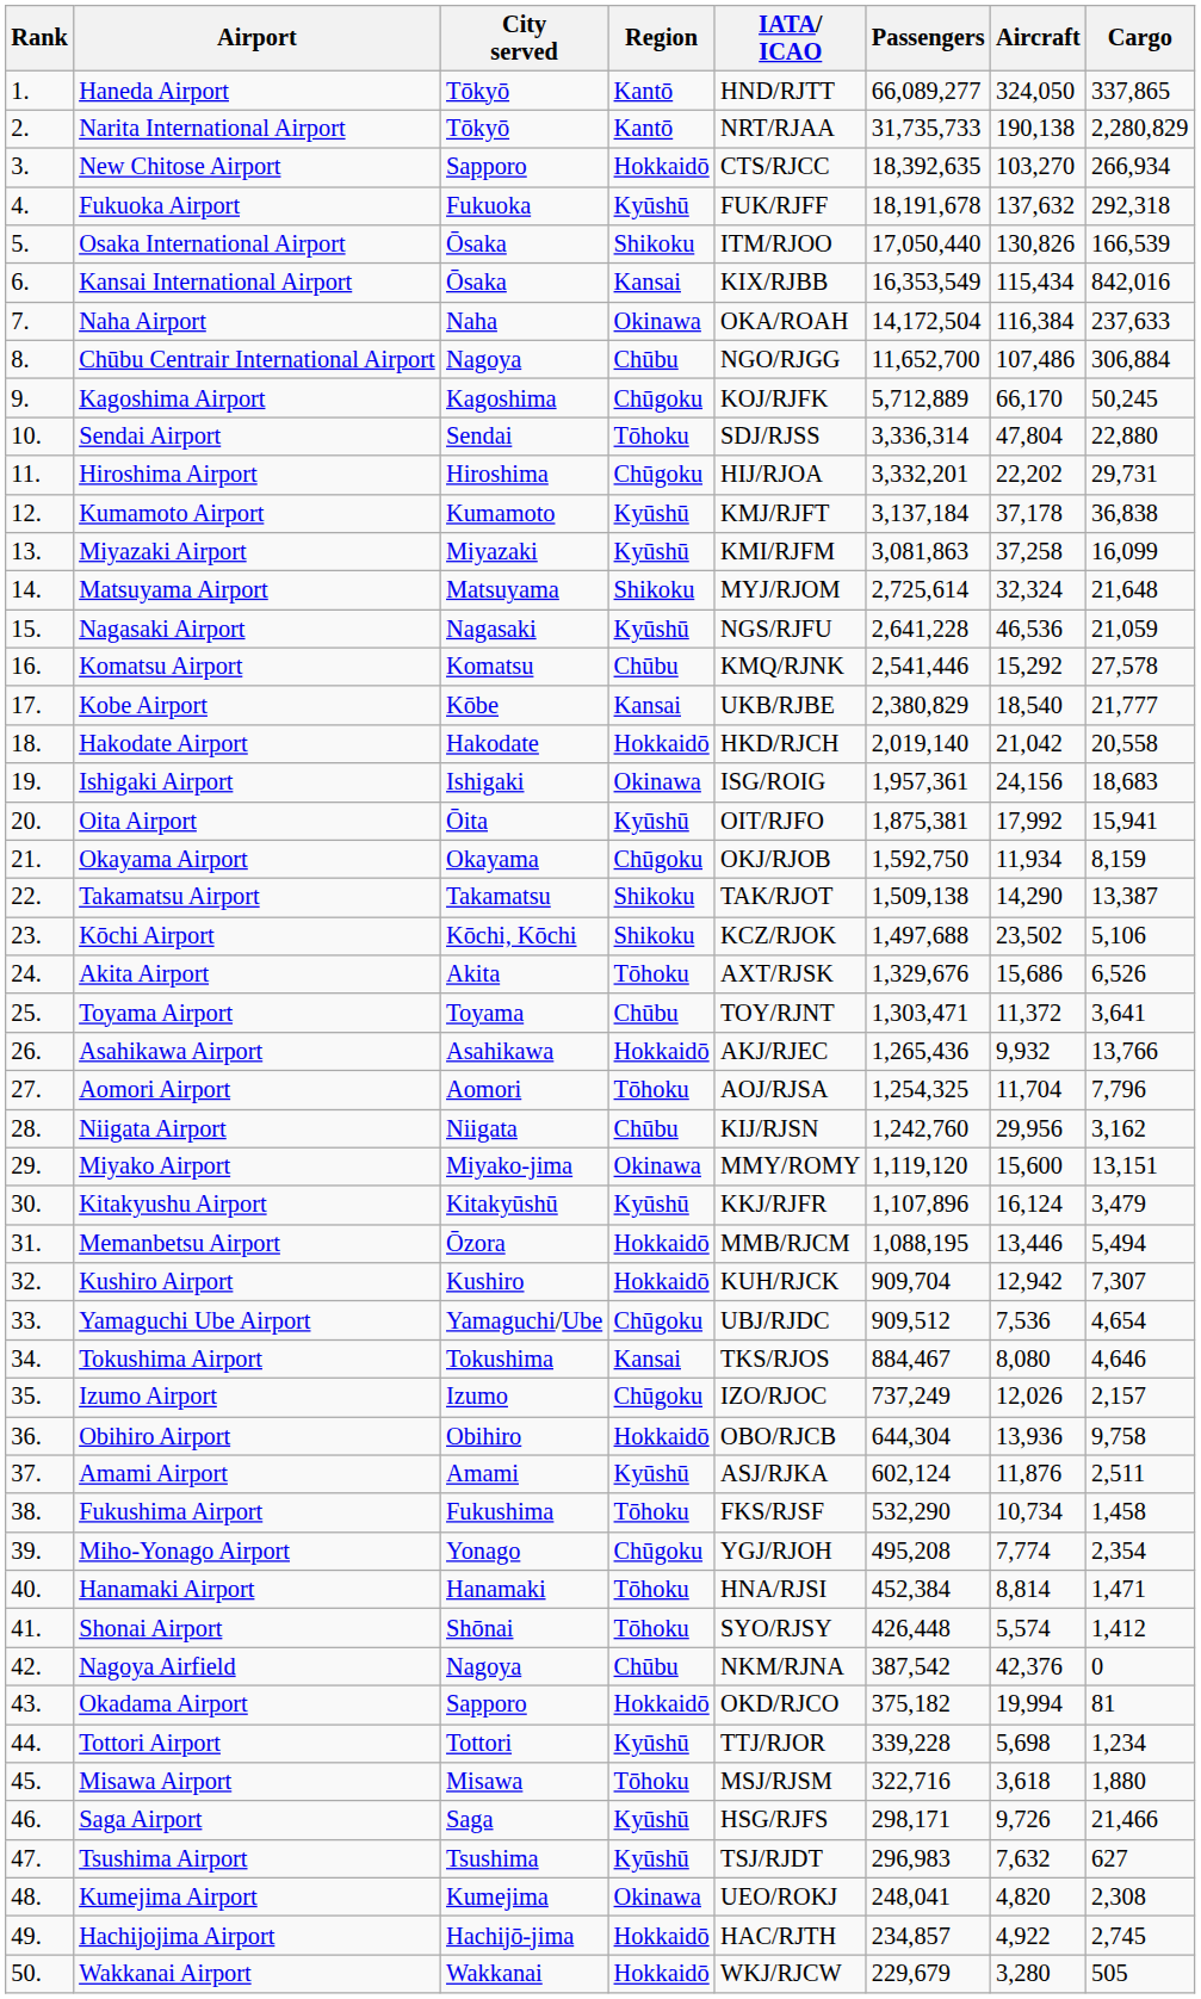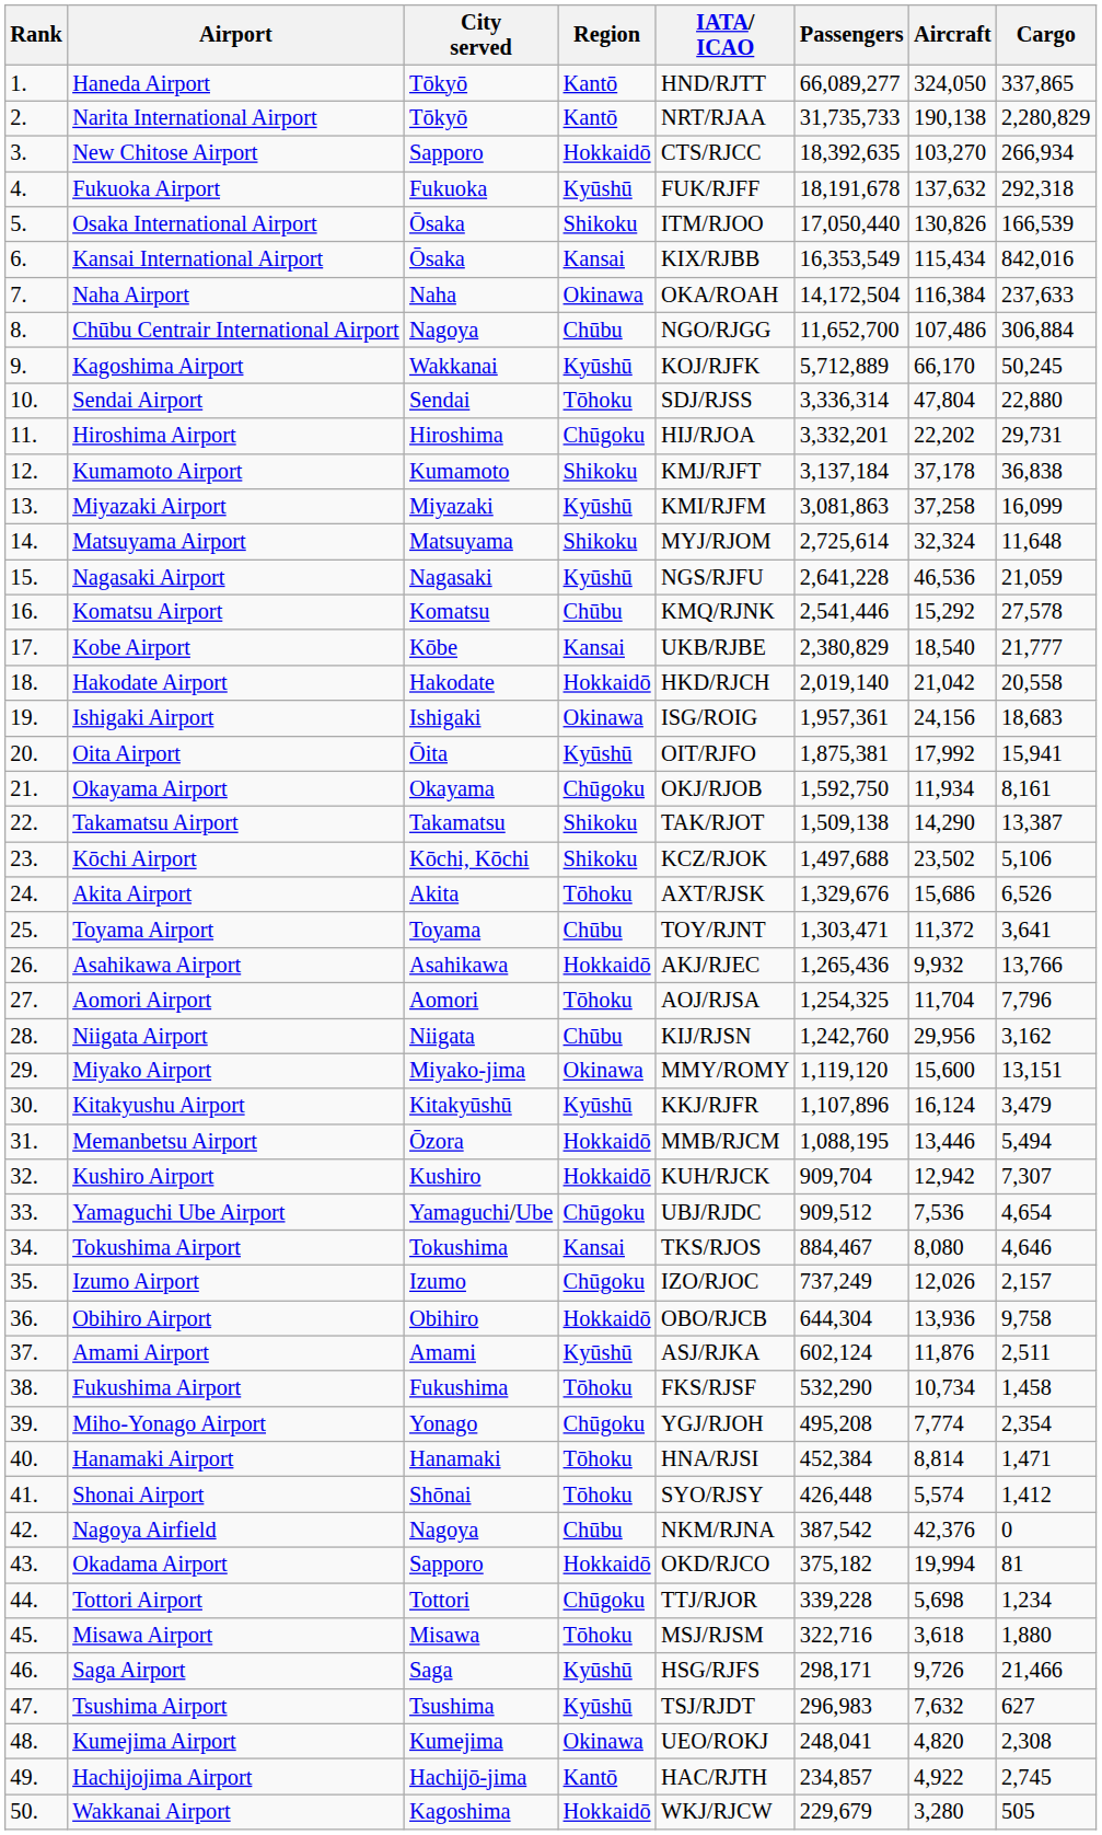 <table class="wikitable sortable">
 <tr>
 <th>Rank</th>
 <th>Airport</th>
 <th>City<br>served</th>
 <th>Region</th>
 <th><a href='#'>IATA</a>/<br><a href='#'>ICAO</a></th>
 <th>Passengers</th>
 <th>Aircraft</th>
 <th>Cargo</th>
 </tr>
 <tr>
 <td>1.</td>
 <td><a href='#'>Haneda Airport</a></td>
 <td><a href='#'>Tōkyō</a></td>
 <td><a href='#'>Kantō</a></td>
 <td>HND/RJTT</td>
 <td>66,089,277</td>
 <td>324,050</td>
 <td>337,865</td>
 </tr>
 <tr>
 <td>2.</td>
 <td><a href='#'>Narita International Airport</a></td>
 <td><a href='#'>Tōkyō</a></td>
 <td><a href='#'>Kantō</a></td>
 <td>NRT/RJAA</td>
 <td>31,735,733</td>
 <td>190,138</td>
 <td>2,280,829</td>
 </tr>
 <tr>
 <td>3.</td>
 <td><a href='#'>New Chitose Airport</a></td>
 <td><a href='#'>Sapporo</a></td>
 <td><a href='#'>Hokkaidō</a></td>
 <td>CTS/RJCC</td>
 <td>18,392,635</td>
 <td>103,270</td>
 <td>266,934</td>
 </tr>
 <tr>
 <td>4.</td>
 <td><a href='#'>Fukuoka Airport</a></td>
 <td><a href='#'>Fukuoka</a></td>
 <td><a href='#'>Kyūshū</a></td>
 <td>FUK/RJFF</td>
 <td>18,191,678</td>
 <td>137,632</td>
 <td>292,318</td>
 </tr>
 <tr>
 <td>5.</td>
 <td><a href='#'>Osaka International Airport</a></td>
 <td><a href='#'>Ōsaka</a></td>
 <td><a href='#'>Shikoku</a></td>
 <td>ITM/RJOO</td>
 <td>17,050,440</td>
 <td>130,826</td>
 <td>166,539</td>
 </tr>
 <tr>
 <td>6.</td>
 <td><a href='#'>Kansai International Airport</a></td>
 <td><a href='#'>Ōsaka</a></td>
 <td><a href='#'>Kansai</a></td>
 <td>KIX/RJBB</td>
 <td>16,353,549</td>
 <td>115,434</td>
 <td>842,016</td>
 </tr>
 <tr>
 <td>7.</td>
 <td><a href='#'>Naha Airport</a></td>
 <td><a href='#'>Naha</a></td>
 <td><a href='#'>Okinawa</a></td>
 <td>OKA/ROAH</td>
 <td>14,172,504</td>
 <td>116,384</td>
 <td>237,633</td>
 </tr>
 <tr>
 <td>8.</td>
 <td><a href='#'>Chūbu Centrair International Airport</a></td>
 <td><a href='#'>Nagoya</a></td>
 <td><a href='#'>Chūbu</a></td>
 <td>NGO/RJGG</td>
 <td>11,652,700</td>
 <td>107,486</td>
 <td>306,884</td>
 </tr>
 <tr>
 <td>9.</td>
 <td><a href='#'>Kagoshima Airport</a></td>
-<td><a href='#'>Kagoshima</a></td>
-<td><a href='#'>Chūgoku</a></td>
+<td><a href='#'>Wakkanai</a></td>
+<td><a href='#'>Kyūshū</a></td>
 <td>KOJ/RJFK</td>
 <td>5,712,889</td>
 <td>66,170</td>
 <td>50,245</td>
 </tr>
 <tr>
 <td>10.</td>
 <td><a href='#'>Sendai Airport</a></td>
 <td><a href='#'>Sendai</a></td>
 <td><a href='#'>Tōhoku</a></td>
 <td>SDJ/RJSS</td>
 <td>3,336,314</td>
 <td>47,804</td>
 <td>22,880</td>
 </tr>
 <tr>
 <td>11.</td>
 <td><a href='#'>Hiroshima Airport</a></td>
 <td><a href='#'>Hiroshima</a></td>
 <td><a href='#'>Chūgoku</a></td>
 <td>HIJ/RJOA</td>
 <td>3,332,201</td>
 <td>22,202</td>
 <td>29,731</td>
 </tr>
 <tr>
 <td>12.</td>
 <td><a href='#'>Kumamoto Airport</a></td>
 <td><a href='#'>Kumamoto</a></td>
-<td><a href='#'>Kyūshū</a></td>
+<td><a href='#'>Shikoku</a></td>
 <td>KMJ/RJFT</td>
 <td>3,137,184</td>
 <td>37,178</td>
 <td>36,838</td>
 </tr>
 <tr>
 <td>13.</td>
 <td><a href='#'>Miyazaki Airport</a></td>
 <td><a href='#'>Miyazaki</a></td>
 <td><a href='#'>Kyūshū</a></td>
 <td>KMI/RJFM</td>
 <td>3,081,863</td>
 <td>37,258</td>
 <td>16,099</td>
 </tr>
 <tr>
 <td>14.</td>
 <td><a href='#'>Matsuyama Airport</a></td>
 <td><a href='#'>Matsuyama</a></td>
 <td><a href='#'>Shikoku</a></td>
 <td>MYJ/RJOM</td>
 <td>2,725,614</td>
 <td>32,324</td>
-<td>21,648</td>
+<td>11,648</td>
 </tr>
 <tr>
 <td>15.</td>
 <td><a href='#'>Nagasaki Airport</a></td>
 <td><a href='#'>Nagasaki</a></td>
 <td><a href='#'>Kyūshū</a></td>
 <td>NGS/RJFU</td>
 <td>2,641,228</td>
 <td>46,536</td>
 <td>21,059</td>
 </tr>
 <tr>
 <td>16.</td>
 <td><a href='#'>Komatsu Airport</a></td>
 <td><a href='#'>Komatsu</a></td>
 <td><a href='#'>Chūbu</a></td>
 <td>KMQ/RJNK</td>
 <td>2,541,446</td>
 <td>15,292</td>
 <td>27,578</td>
 </tr>
 <tr>
 <td>17.</td>
 <td><a href='#'>Kobe Airport</a></td>
 <td><a href='#'>Kōbe</a></td>
 <td><a href='#'>Kansai</a></td>
 <td>UKB/RJBE</td>
 <td>2,380,829</td>
 <td>18,540</td>
 <td>21,777</td>
 </tr>
 <tr>
 <td>18.</td>
 <td><a href='#'>Hakodate Airport</a></td>
 <td><a href='#'>Hakodate</a></td>
 <td><a href='#'>Hokkaidō</a></td>
 <td>HKD/RJCH</td>
 <td>2,019,140</td>
 <td>21,042</td>
 <td>20,558</td>
 </tr>
 <tr>
 <td>19.</td>
 <td><a href='#'>Ishigaki Airport</a></td>
 <td><a href='#'>Ishigaki</a></td>
 <td><a href='#'>Okinawa</a></td>
 <td>ISG/ROIG</td>
 <td>1,957,361</td>
 <td>24,156</td>
 <td>18,683</td>
 </tr>
 <tr>
 <td>20.</td>
 <td><a href='#'>Oita Airport</a></td>
 <td><a href='#'>Ōita</a></td>
 <td><a href='#'>Kyūshū</a></td>
 <td>OIT/RJFO</td>
 <td>1,875,381</td>
 <td>17,992</td>
 <td>15,941</td>
 </tr>
 <tr>
 <td>21.</td>
 <td><a href='#'>Okayama Airport</a></td>
 <td><a href='#'>Okayama</a></td>
 <td><a href='#'>Chūgoku</a></td>
 <td>OKJ/RJOB</td>
 <td>1,592,750</td>
 <td>11,934</td>
-<td>8,159</td>
+<td>8,161</td>
 </tr>
 <tr>
 <td>22.</td>
 <td><a href='#'>Takamatsu Airport</a></td>
 <td><a href='#'>Takamatsu</a></td>
 <td><a href='#'>Shikoku</a></td>
 <td>TAK/RJOT</td>
 <td>1,509,138</td>
 <td>14,290</td>
 <td>13,387</td>
 </tr>
 <tr>
 <td>23.</td>
 <td><a href='#'>Kōchi Airport</a></td>
 <td><a href='#'>Kōchi, Kōchi</a></td>
 <td><a href='#'>Shikoku</a></td>
 <td>KCZ/RJOK</td>
 <td>1,497,688</td>
 <td>23,502</td>
 <td>5,106</td>
 </tr>
 <tr>
 <td>24.</td>
 <td><a href='#'>Akita Airport</a></td>
 <td><a href='#'>Akita</a></td>
 <td><a href='#'>Tōhoku</a></td>
 <td>AXT/RJSK</td>
 <td>1,329,676</td>
 <td>15,686</td>
 <td>6,526</td>
 </tr>
 <tr>
 <td>25.</td>
 <td><a href='#'>Toyama Airport</a></td>
 <td><a href='#'>Toyama</a></td>
 <td><a href='#'>Chūbu</a></td>
 <td>TOY/RJNT</td>
 <td>1,303,471</td>
 <td>11,372</td>
 <td>3,641</td>
 </tr>
 <tr>
 <td>26.</td>
 <td><a href='#'>Asahikawa Airport</a></td>
 <td><a href='#'>Asahikawa</a></td>
 <td><a href='#'>Hokkaidō</a></td>
 <td>AKJ/RJEC</td>
 <td>1,265,436</td>
 <td>9,932</td>
 <td>13,766</td>
 </tr>
 <tr>
 <td>27.</td>
 <td><a href='#'>Aomori Airport</a></td>
 <td><a href='#'>Aomori</a></td>
 <td><a href='#'>Tōhoku</a></td>
 <td>AOJ/RJSA</td>
 <td>1,254,325</td>
 <td>11,704</td>
 <td>7,796</td>
 </tr>
 <tr>
 <td>28.</td>
 <td><a href='#'>Niigata Airport</a></td>
 <td><a href='#'>Niigata</a></td>
 <td><a href='#'>Chūbu</a></td>
 <td>KIJ/RJSN</td>
 <td>1,242,760</td>
 <td>29,956</td>
 <td>3,162</td>
 </tr>
 <tr>
 <td>29.</td>
 <td><a href='#'>Miyako Airport</a></td>
 <td><a href='#'>Miyako-jima</a></td>
 <td><a href='#'>Okinawa</a></td>
 <td>MMY/ROMY</td>
 <td>1,119,120</td>
 <td>15,600</td>
 <td>13,151</td>
 </tr>
 <tr>
 <td>30.</td>
 <td><a href='#'>Kitakyushu Airport</a></td>
 <td><a href='#'>Kitakyūshū</a></td>
 <td><a href='#'>Kyūshū</a></td>
 <td>KKJ/RJFR</td>
 <td>1,107,896</td>
 <td>16,124</td>
 <td>3,479</td>
 </tr>
 <tr>
 <td>31.</td>
 <td><a href='#'>Memanbetsu Airport</a></td>
 <td><a href='#'>Ōzora</a></td>
 <td><a href='#'>Hokkaidō</a></td>
 <td>MMB/RJCM</td>
 <td>1,088,195</td>
 <td>13,446</td>
 <td>5,494</td>
 </tr>
 <tr>
 <td>32.</td>
 <td><a href='#'>Kushiro Airport</a></td>
 <td><a href='#'>Kushiro</a></td>
 <td><a href='#'>Hokkaidō</a></td>
 <td>KUH/RJCK</td>
 <td>909,704</td>
 <td>12,942</td>
 <td>7,307</td>
 </tr>
 <tr>
 <td>33.</td>
 <td><a href='#'>Yamaguchi Ube Airport</a></td>
 <td><a href='#'>Yamaguchi</a>/<a href='#'>Ube</a></td>
 <td><a href='#'>Chūgoku</a></td>
 <td>UBJ/RJDC</td>
 <td>909,512</td>
 <td>7,536</td>
 <td>4,654</td>
 </tr>
 <tr>
 <td>34.</td>
 <td><a href='#'>Tokushima Airport</a></td>
 <td><a href='#'>Tokushima</a></td>
 <td><a href='#'>Kansai</a></td>
 <td>TKS/RJOS</td>
 <td>884,467</td>
 <td>8,080</td>
 <td>4,646</td>
 </tr>
 <tr>
 <td>35.</td>
 <td><a href='#'>Izumo Airport</a></td>
 <td><a href='#'>Izumo</a></td>
 <td><a href='#'>Chūgoku</a></td>
 <td>IZO/RJOC</td>
 <td>737,249</td>
 <td>12,026</td>
 <td>2,157</td>
 </tr>
 <tr>
 <td>36.</td>
 <td><a href='#'>Obihiro Airport</a></td>
 <td><a href='#'>Obihiro</a></td>
 <td><a href='#'>Hokkaidō</a></td>
 <td>OBO/RJCB</td>
 <td>644,304</td>
 <td>13,936</td>
 <td>9,758</td>
 </tr>
 <tr>
 <td>37.</td>
 <td><a href='#'>Amami Airport</a></td>
 <td><a href='#'>Amami</a></td>
 <td><a href='#'>Kyūshū</a></td>
 <td>ASJ/RJKA</td>
 <td>602,124</td>
 <td>11,876</td>
 <td>2,511</td>
 </tr>
 <tr>
 <td>38.</td>
 <td><a href='#'>Fukushima Airport</a></td>
 <td><a href='#'>Fukushima</a></td>
 <td><a href='#'>Tōhoku</a></td>
 <td>FKS/RJSF</td>
 <td>532,290</td>
 <td>10,734</td>
 <td>1,458</td>
 </tr>
 <tr>
 <td>39.</td>
 <td><a href='#'>Miho-Yonago Airport</a></td>
 <td><a href='#'>Yonago</a></td>
 <td><a href='#'>Chūgoku</a></td>
 <td>YGJ/RJOH</td>
 <td>495,208</td>
 <td>7,774</td>
 <td>2,354</td>
 </tr>
 <tr>
 <td>40.</td>
 <td><a href='#'>Hanamaki Airport</a></td>
 <td><a href='#'>Hanamaki</a></td>
 <td><a href='#'>Tōhoku</a></td>
 <td>HNA/RJSI</td>
 <td>452,384</td>
 <td>8,814</td>
 <td>1,471</td>
 </tr>
 <tr>
 <td>41.</td>
 <td><a href='#'>Shonai Airport</a></td>
 <td><a href='#'>Shōnai</a></td>
 <td><a href='#'>Tōhoku</a></td>
 <td>SYO/RJSY</td>
 <td>426,448</td>
 <td>5,574</td>
 <td>1,412</td>
 </tr>
 <tr>
 <td>42.</td>
 <td><a href='#'>Nagoya Airfield</a></td>
 <td><a href='#'>Nagoya</a></td>
 <td><a href='#'>Chūbu</a></td>
 <td>NKM/RJNA</td>
 <td>387,542</td>
 <td>42,376</td>
 <td>0</td>
 </tr>
 <tr>
 <td>43.</td>
 <td><a href='#'>Okadama Airport</a></td>
 <td><a href='#'>Sapporo</a></td>
 <td><a href='#'>Hokkaidō</a></td>
 <td>OKD/RJCO</td>
 <td>375,182</td>
 <td>19,994</td>
 <td>81</td>
 </tr>
 <tr>
 <td>44.</td>
 <td><a href='#'>Tottori Airport</a></td>
 <td><a href='#'>Tottori</a></td>
-<td><a href='#'>Kyūshū</a></td>
+<td><a href='#'>Chūgoku</a></td>
 <td>TTJ/RJOR</td>
 <td>339,228</td>
 <td>5,698</td>
 <td>1,234</td>
 </tr>
 <tr>
 <td>45.</td>
 <td><a href='#'>Misawa Airport</a></td>
 <td><a href='#'>Misawa</a></td>
 <td><a href='#'>Tōhoku</a></td>
 <td>MSJ/RJSM</td>
 <td>322,716</td>
 <td>3,618</td>
 <td>1,880</td>
 </tr>
 <tr>
 <td>46.</td>
 <td><a href='#'>Saga Airport</a></td>
 <td><a href='#'>Saga</a></td>
 <td><a href='#'>Kyūshū</a></td>
 <td>HSG/RJFS</td>
 <td>298,171</td>
 <td>9,726</td>
 <td>21,466</td>
 </tr>
 <tr>
 <td>47.</td>
 <td><a href='#'>Tsushima Airport</a></td>
 <td><a href='#'>Tsushima</a></td>
 <td><a href='#'>Kyūshū</a></td>
 <td>TSJ/RJDT</td>
 <td>296,983</td>
 <td>7,632</td>
 <td>627</td>
 </tr>
 <tr>
 <td>48.</td>
 <td><a href='#'>Kumejima Airport</a></td>
 <td><a href='#'>Kumejima</a></td>
 <td><a href='#'>Okinawa</a></td>
 <td>UEO/ROKJ</td>
 <td>248,041</td>
 <td>4,820</td>
 <td>2,308</td>
 </tr>
 <tr>
 <td>49.</td>
 <td><a href='#'>Hachijojima Airport</a></td>
 <td><a href='#'>Hachijō-jima</a></td>
-<td><a href='#'>Hokkaidō</a></td>
+<td><a href='#'>Kantō</a></td>
 <td>HAC/RJTH</td>
 <td>234,857</td>
 <td>4,922</td>
 <td>2,745</td>
 </tr>
 <tr>
 <td>50.</td>
 <td><a href='#'>Wakkanai Airport</a></td>
-<td><a href='#'>Wakkanai</a></td>
+<td><a href='#'>Kagoshima</a></td>
 <td><a href='#'>Hokkaidō</a></td>
 <td>WKJ/RJCW</td>
 <td>229,679</td>
 <td>3,280</td>
 <td>505</td>
 </tr>
 </table>
